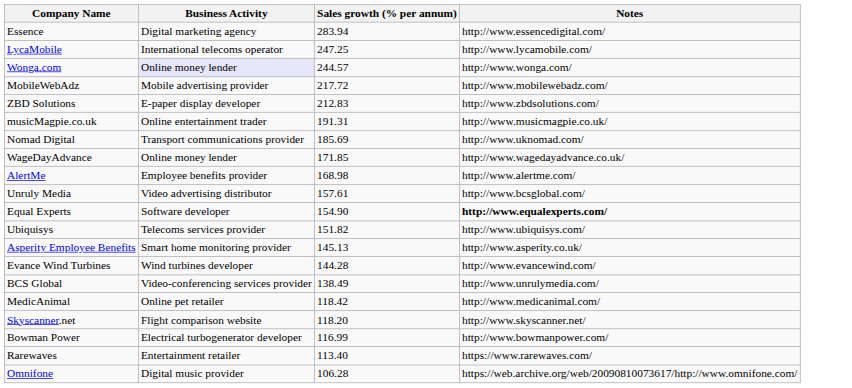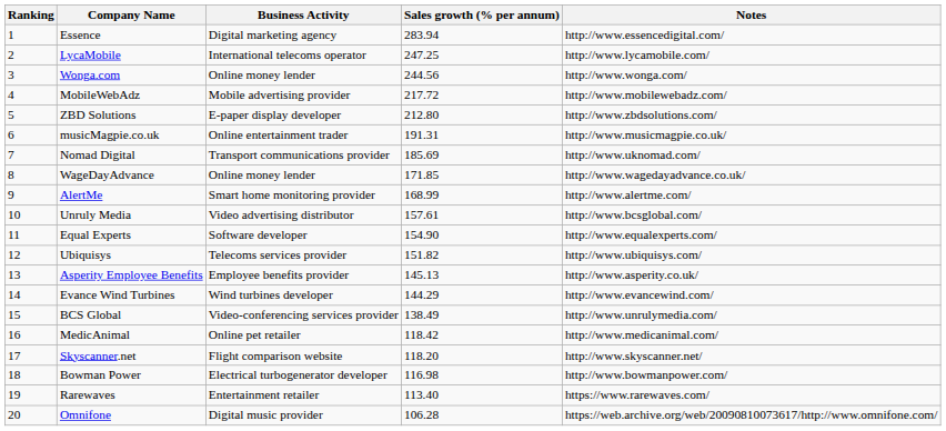 <table class="wikitable sortable">
 <tr>
+<th>Ranking</th>
 <th>Company Name</th>
 <th>Business Activity</th>
 <th>Sales growth (% per annum)</th>
 <th>Notes</th>
 </tr>
 <tr>
+<td>1</td>
 <td>Essence</td>
 <td>Digital marketing agency</td>
 <td>283.94</td>
 <td>http://www.essencedigital.com/</td>
 </tr>
 <tr>
+<td>2</td>
 <td><a href='#'>LycaMobile</a></td>
 <td>International telecoms operator</td>
 <td>247.25</td>
 <td>http://www.lycamobile.com/</td>
 </tr>
 <tr>
+<td>3</td>
 <td><a href='#'>Wonga.com</a></td>
-<td style="background: lavender;">Online money lender</td>
-<td>244.57</td>
+<td>Online money lender</td>
+<td>244.56</td>
 <td>http://www.wonga.com/</td>
 </tr>
 <tr>
+<td>4</td>
 <td>MobileWebAdz</td>
 <td>Mobile advertising provider</td>
 <td>217.72</td>
 <td>http://www.mobilewebadz.com/</td>
 </tr>
 <tr>
+<td>5</td>
 <td>ZBD Solutions</td>
 <td>E-paper display developer</td>
-<td>212.83</td>
+<td>212.80</td>
 <td>http://www.zbdsolutions.com/</td>
 </tr>
 <tr>
+<td>6</td>
 <td>musicMagpie.co.uk</td>
 <td>Online entertainment trader</td>
 <td>191.31</td>
 <td>http://www.musicmagpie.co.uk/</td>
 </tr>
 <tr>
+<td>7</td>
 <td>Nomad Digital</td>
 <td>Transport communications provider</td>
 <td>185.69</td>
 <td>http://www.uknomad.com/</td>
 </tr>
 <tr>
+<td>8</td>
 <td>WageDayAdvance</td>
 <td>Online money lender</td>
 <td>171.85</td>
 <td>http://www.wagedayadvance.co.uk/</td>
 </tr>
 <tr>
+<td>9</td>
 <td><a href='#'>AlertMe</a></td>
-<td>Employee benefits provider</td>
-<td>168.98</td>
+<td>Smart home monitoring provider</td>
+<td>168.99</td>
 <td>http://www.alertme.com/</td>
 </tr>
 <tr>
+<td>10</td>
 <td>Unruly Media</td>
 <td>Video advertising distributor</td>
 <td>157.61</td>
 <td>http://www.bcsglobal.com/</td>
 </tr>
 <tr>
+<td>11</td>
 <td>Equal Experts</td>
 <td>Software developer</td>
 <td>154.90</td>
-<td><strong>http://www.equalexperts.com/</strong></td>
+<td>http://www.equalexperts.com/</td>
 </tr>
 <tr>
+<td>12</td>
 <td>Ubiquisys</td>
 <td>Telecoms services provider</td>
 <td>151.82</td>
 <td>http://www.ubiquisys.com/</td>
 </tr>
 <tr>
+<td>13</td>
 <td><a href='#'>Asperity Employee Benefits</a></td>
-<td>Smart home monitoring provider</td>
+<td>Employee benefits provider</td>
 <td>145.13</td>
 <td>http://www.asperity.co.uk/</td>
 </tr>
 <tr>
+<td>14</td>
 <td>Evance Wind Turbines</td>
 <td>Wind turbines developer</td>
-<td>144.28</td>
+<td>144.29</td>
 <td>http://www.evancewind.com/</td>
 </tr>
 <tr>
+<td>15</td>
 <td>BCS Global</td>
 <td>Video-conferencing services provider</td>
 <td>138.49</td>
 <td>http://www.unrulymedia.com/</td>
 </tr>
 <tr>
+<td>16</td>
 <td>MedicAnimal</td>
 <td>Online pet retailer</td>
 <td>118.42</td>
 <td>http://www.medicanimal.com/</td>
 </tr>
 <tr>
+<td>17</td>
 <td><a href='#'>Skyscanner</a>.net</td>
 <td>Flight comparison website</td>
 <td>118.20</td>
 <td>http://www.skyscanner.net/</td>
 </tr>
 <tr>
+<td>18</td>
 <td>Bowman Power</td>
 <td>Electrical turbogenerator developer</td>
-<td>116.99</td>
+<td>116.98</td>
 <td>http://www.bowmanpower.com/</td>
 </tr>
 <tr>
+<td>19</td>
 <td>Rarewaves</td>
 <td>Entertainment retailer</td>
 <td>113.40</td>
 <td>https://www.rarewaves.com/</td>
 </tr>
 <tr>
+<td>20</td>
 <td><a href='#'>Omnifone</a></td>
 <td>Digital music provider</td>
 <td>106.28</td>
 <td>https://web.archive.org/web/20090810073617/http://www.omnifone.com/</td>
 </tr>
 </table>
